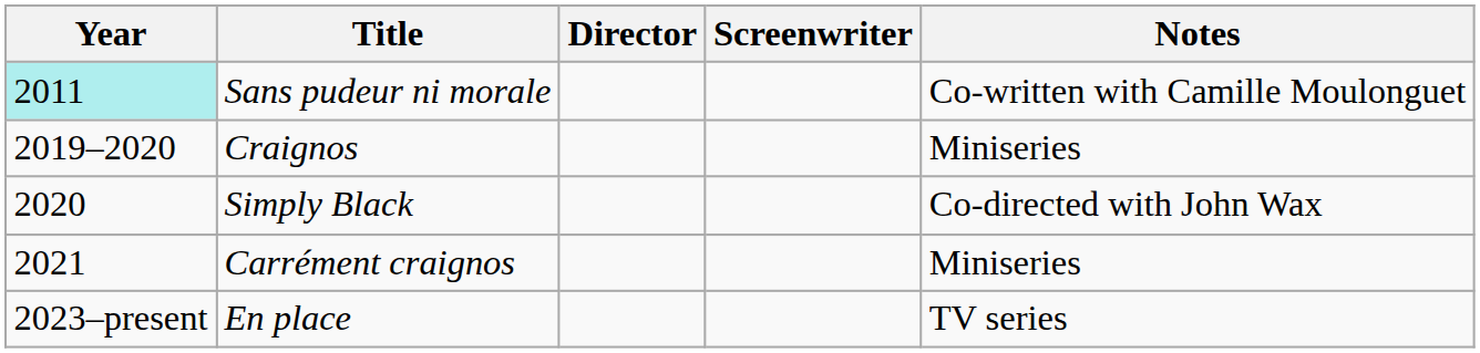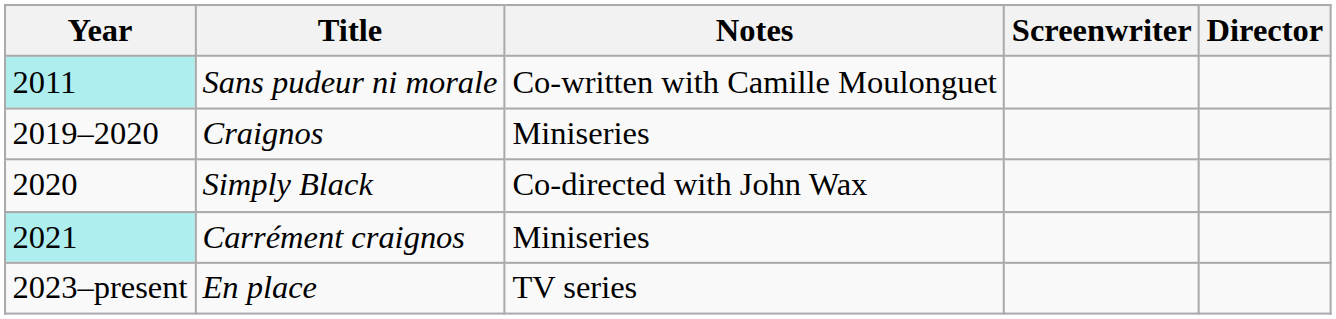 <table class="wikitable sortable">
 <tr>
 <th>Year</th>
 <th>Title</th>
+<th class="unsortable">Notes</th>
+<th>Screenwriter</th>
 <th>Director</th>
-<th>Screenwriter</th>
-<th class="unsortable">Notes</th>
 </tr>
 <tr>
 <td style="background: paleturquoise;">2011</td>
 <td><em>Sans pudeur ni morale</em></td>
+<td>Co-written with Camille Moulonguet</td>
 <td></td>
 <td></td>
-<td>Co-written with Camille Moulonguet</td>
 </tr>
 <tr>
 <td>2019–2020</td>
 <td><em>Craignos</em></td>
+<td>Miniseries</td>
 <td></td>
 <td></td>
-<td>Miniseries</td>
 </tr>
 <tr>
 <td>2020</td>
 <td><em>Simply Black</em></td>
+<td>Co-directed with John Wax</td>
 <td></td>
 <td></td>
-<td>Co-directed with John Wax</td>
 </tr>
 <tr>
-<td>2021</td>
+<td style="background: paleturquoise;">2021</td>
 <td><em>Carrément craignos</em></td>
+<td>Miniseries</td>
 <td></td>
 <td></td>
-<td>Miniseries</td>
 </tr>
 <tr>
 <td>2023–present</td>
 <td><em>En place</em></td>
+<td>TV series</td>
 <td></td>
 <td></td>
-<td>TV series</td>
 </tr>
 </table>
